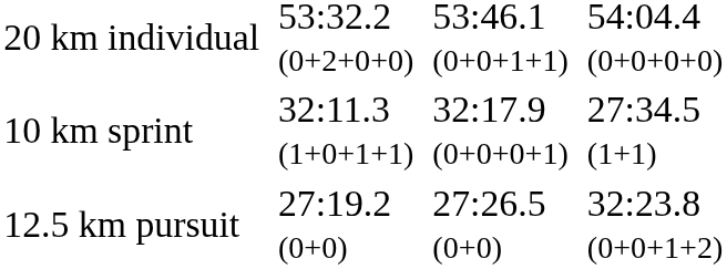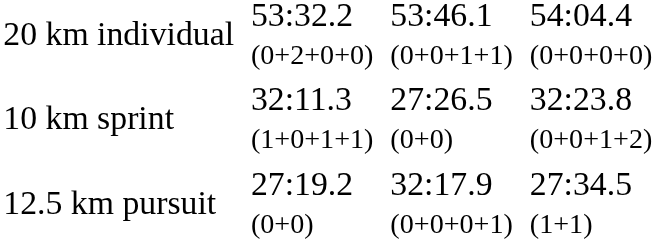 <table>
 <tr>
 <td>20 km individual<br><em></em></td>
 <td></td>
 <td>53:32.2<br><small>(0+2+0+0)</small></td>
 <td></td>
 <td>53:46.1<br><small>(0+0+1+1)</small></td>
 <td></td>
 <td>54:04.4<br><small>(0+0+0+0)</small></td>
 <td></td>
 </tr>
 <tr>
 <td>10 km sprint<br><em></em></td>
 <td></td>
 <td>32:11.3<br><small>(1+0+1+1)</small></td>
 <td></td>
-<td>32:17.9<br><small>(0+0+0+1)</small></td>
+<td>27:26.5<br><small>(0+0)</small></td>
 <td></td>
-<td>27:34.5<br><small>(1+1)</small></td>
+<td>32:23.8<br><small>(0+0+1+2)</small></td>
 </tr>
 <tr>
 <td>12.5 km pursuit<br><em></em></td>
 <td></td>
 <td>27:19.2<br><small>(0+0)</small></td>
 <td></td>
-<td>27:26.5<br><small>(0+0)</small></td>
+<td>32:17.9<br><small>(0+0+0+1)</small></td>
 <td></td>
-<td>32:23.8<br><small>(0+0+1+2)</small></td>
+<td>27:34.5<br><small>(1+1)</small></td>
 </tr>
 </table>
